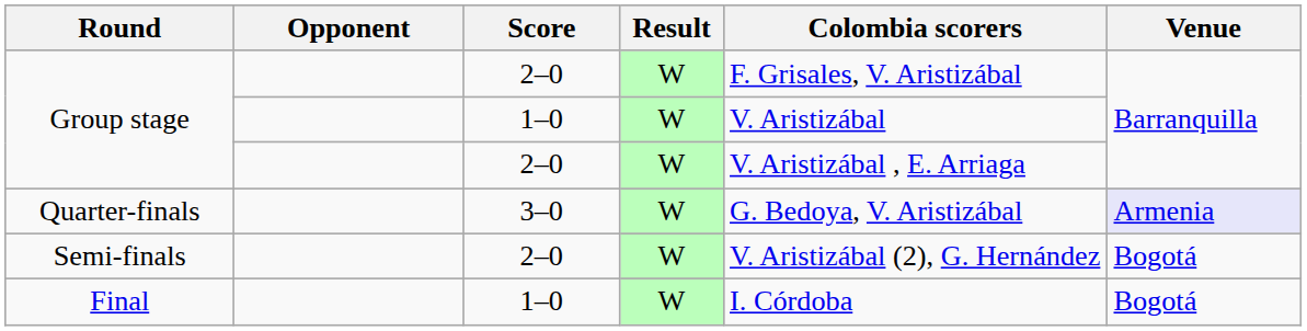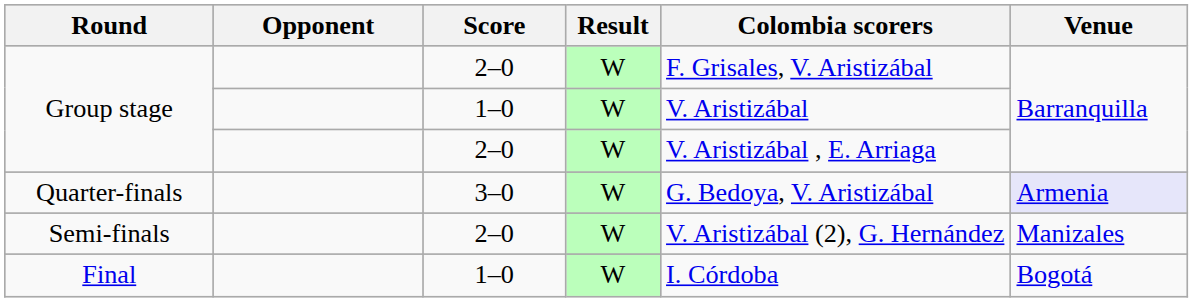 <table class="wikitable" style="text-align:left;">
 <tr>
 <th width=120>Round</th>
 <th width=120>Opponent</th>
 <th width=80>Score</th>
 <th width=50>Result</th>
 <th>Colombia scorers</th>
 <th width=100>Venue</th>
 </tr>
 <tr>
 <td rowspan="3" align=center>Group stage</td>
 <td></td>
 <td align=center>2–0</td>
 <td align=center bgcolor="#bbffbb">W</td>
 <td><a href='#'>F. Grisales</a>, <a href='#'>V. Aristizábal</a> </td>
 <td rowspan=3><a href='#'>Barranquilla</a></td>
 </tr>
 <tr>
 <td></td>
 <td align=center>1–0</td>
 <td align=center bgcolor="#bbffbb">W</td>
 <td><a href='#'>V. Aristizábal</a></td>
 </tr>
 <tr>
 <td></td>
 <td align=center>2–0</td>
 <td align=center bgcolor="#bbffbb">W</td>
 <td><a href='#'>V. Aristizábal</a> , <a href='#'>E. Arriaga</a></td>
 </tr>
 <tr>
 <td align=center>Quarter-finals</td>
 <td></td>
 <td align=center>3–0</td>
 <td align=center bgcolor="#bbffbb">W</td>
 <td><a href='#'>G. Bedoya</a>, <a href='#'>V. Aristizábal</a></td>
 <td style="background: lavender;"><a href='#'>Armenia</a></td>
 </tr>
 <tr>
 <td align=center>Semi-finals</td>
 <td></td>
 <td align=center>2–0</td>
 <td align=center bgcolor="#bbffbb">W</td>
 <td><a href='#'>V. Aristizábal</a> (2), <a href='#'>G. Hernández</a></td>
-<td><a href='#'>Bogotá</a></td>
+<td><a href='#'>Manizales</a></td>
 </tr>
 <tr>
 <td align=center><a href='#'>Final</a></td>
 <td></td>
 <td align=center>1–0</td>
 <td align=center bgcolor="#bbffbb">W</td>
 <td><a href='#'>I. Córdoba</a></td>
 <td><a href='#'>Bogotá</a></td>
 </tr>
 </table>
